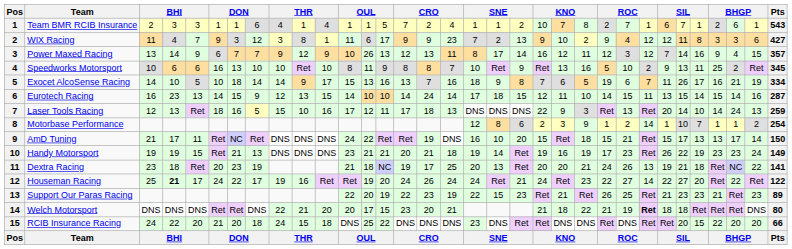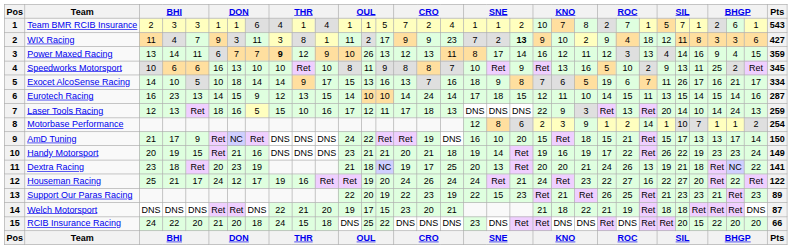 <table class="wikitable" style="font-size: 85%; text-align: center;">
 <tr valign="top">
 <th valign="middle">Pos</th>
 <th valign="middle">Team</th>
 <th colspan="3"><a href='#'>BHI</a></th>
 <th colspan="3"><a href='#'>DON</a></th>
 <th colspan="3"><a href='#'>THR</a></th>
 <th colspan="3"><a href='#'>OUL</a></th>
 <th colspan="3"><a href='#'>CRO</a></th>
 <th colspan="3"><a href='#'>SNE</a></th>
 <th colspan="3"><a href='#'>KNO</a></th>
 <th colspan="3"><a href='#'>ROC</a></th>
 <th colspan="3"><a href='#'>SIL</a></th>
 <th colspan="3"><a href='#'>BHGP</a></th>
 <th valign=middle>Pts</th>
 </tr>
 <tr>
 <th>1</th>
 <td align=left nowrap><a href='#'>Team BMR RCIB Insurance</a></td>
 <td style="background:#ffffbf;">2</td>
 <td style="background:#ffffbf;">3</td>
 <td style="background:#ffffbf;">3</td>
 <td style="background:#ffffbf;">1</td>
 <td style="background:#ffffbf;">1</td>
 <td style="background:#dfdfdf;">6</td>
 <td style="background:#dfdfdf;">4</td>
 <td style="background:#ffffbf;">1</td>
 <td style="background:#dfdfdf;">4</td>
 <td style="background:#ffffbf;">1</td>
 <td style="background:#ffffbf;">1</td>
 <td style="background:#ffffbf;">5</td>
 <td style="background:#ffffbf;">7</td>
 <td style="background:#ffffbf;">2</td>
 <td style="background:#ffffbf;">4</td>
 <td style="background:#ffffbf;">1</td>
 <td style="background:#ffffbf;">1</td>
 <td style="background:#ffffbf;">2</td>
 <td style="background:#dfffdf;">10</td>
 <td style="background:#ffdf9f;">7</td>
 <td style="background:#dfffdf;">8</td>
 <td style="background:#dfdfdf;">2</td>
 <td style="background:#dfffdf;">7</td>
 <td style="background:#ffffbf;">1</td>
-<td style="background:#ffdf9f;">6</td>
+<td style="background:#ffdf9f;">5</td>
 <td style="background:#ffffbf;">7</td>
 <td style="background:#ffffbf;">1</td>
 <td style="background:#dfdfdf;">2</td>
 <td style="background:#dfffdf;">6</td>
 <td style="background:#ffffbf;">1</td>
 <th>543</th>
 </tr>
 <tr>
 <th>2</th>
 <td align=left><a href='#'>WIX Racing</a></td>
 <td style="background:#ffdf9f;">11</td>
 <td style="background:#dfdfdf;">4</td>
 <td style="background:#dfffdf;">7</td>
 <td style="background:#ffdf9f;">9</td>
 <td style="background:#dfdfdf;">3</td>
-<td style="background:#dfffdf;">12</td>
+<td style="background:#dfffdf;">11</td>
 <td style="background:#ffffbf;">3</td>
 <td style="background:#dfdfdf;">8</td>
 <td style="background:#ffffbf;">1</td>
 <td style="background:#dfffdf;">11</td>
-<td style="background:#dfdfdf;">6</td>
+<td style="background:#dfdfdf;">2</td>
 <td style="background:#dfffdf;">17</td>
 <td style="background:#ffdf9f;">9</td>
 <td style="background:#dfffdf;">9</td>
 <td style="background:#dfffdf;">23</td>
 <td style="background:#dfdfdf;">7</td>
 <td style="background:#dfdfdf;">2</td>
-<td style="background:#dfffdf;">13</td>
+<td style="background:#dfffdf;"><strong>13</strong></td>
 <td style="background:#ffdf9f;">9</td>
 <td style="background:#dfffdf;">10</td>
 <td style="background:#ffffbf;">2</td>
 <td style="background:#dfffdf;">9</td>
 <td style="background:#ffdf9f;">4</td>
-<td style="background:#dfffdf;">12</td>
+<td style="background:#dfffdf;">18</td>
 <td style="background:#dfffdf;">12</td>
 <td style="background:#ffdf9f;">11</td>
 <td style="background:#ffdf9f;">8</td>
 <td style="background:#ffdf9f;">3</td>
 <td style="background:#ffdf9f;">3</td>
 <td style="background:#ffdf9f;">6</td>
 <th>427</th>
 </tr>
 <tr>
 <th>3</th>
 <td align=left><a href='#'>Power Maxed Racing</a></td>
 <td style="background:#dfffdf;">13</td>
 <td style="background:#dfffdf;">14</td>
-<td style="background:#dfffdf;">9</td>
+<td style="background:#dfffdf;">11</td>
 <td style="background:#dfdfdf;">6</td>
 <td style="background:#ffdf9f;">7</td>
 <td style="background:#ffdf9f;">7</td>
-<td style="background:#ffdf9f;">9</td>
+<td style="background:#ffdf9f;"><strong>9</strong></td>
 <td style="background:#dfffdf;">12</td>
 <td style="background:#ffdf9f;">9</td>
 <td style="background:#ffdf9f;">10</td>
 <td style="background:#dfffdf;">26</td>
 <td style="background:#dfffdf;">13</td>
 <td style="background:#dfffdf;">12</td>
 <td style="background:#dfffdf;">13</td>
 <td style="background:#ffdf9f;">11</td>
 <td style="background:#ffdf9f;">8</td>
 <td style="background:#dfffdf;">17</td>
 <td style="background:#dfffdf;">14</td>
 <td style="background:#dfffdf;">16</td>
 <td style="background:#dfffdf;">12</td>
 <td style="background:#dfffdf;">11</td>
 <td style="background:#dfffdf;">12</td>
 <td style="background:#dfdfdf;">3</td>
-<td style="background:#dfffdf;">12</td>
-<td style="background:#dfdfdf;">7</td>
+<td style="background:#dfffdf;">13</td>
+<td style="background:#dfdfdf;">4</td>
 <td style="background:#dfffdf;">14</td>
 <td style="background:#dfffdf;">16</td>
 <td style="background:#dfffdf;">9</td>
 <td style="background:#dfffdf;">4</td>
 <td style="background:#dfffdf;">15</td>
-<th>357</th>
+<th>359</th>
 </tr>
 <tr>
 <th>4</th>
 <td align=left><a href='#'>Speedworks Motorsport</a></td>
 <td style="background:#dfdfdf;">10</td>
 <td style="background:#ffdf9f;">6</td>
 <td style="background:#ffdf9f;">6</td>
 <td style="background:#dfffdf;">16</td>
 <td style="background:#dfffdf;">13</td>
 <td style="background:#dfffdf;">10</td>
 <td style="background:#dfffdf;">10</td>
 <td style="background:#efcfff;">Ret</td>
 <td style="background:#dfffdf;">10</td>
 <td style="background:#dfdfdf;">8</td>
 <td style="background:#dfffdf;">11</td>
 <td style="background:#dfdfdf;">9</td>
 <td style="background:#dfdfdf;">8</td>
 <td style="background:#ffdf9f;">8</td>
 <td style="background:#dfdfdf;">7</td>
 <td style="background:#dfffdf;">10</td>
 <td style="background:#efcfff;">Ret</td>
 <td style="background:#dfffdf;">9</td>
 <td style="background:#efcfff;">Ret</td>
 <td style="background:#dfffdf;">13</td>
 <td style="background:#dfffdf;">16</td>
 <td style="background:#ffdf9f;">5</td>
 <td style="background:#dfffdf;">10</td>
 <td style="background:#dfdfdf;">2</td>
 <td style="background:#dfffdf;">9</td>
 <td style="background:#dfffdf;">13</td>
 <td style="background:#dfffdf;">11</td>
 <td style="background:#dfffdf;">25</td>
 <td style="background:#dfdfdf;">2</td>
 <td style="background:#efcfff;">Ret</td>
 <th>345</th>
 </tr>
 <tr>
 <th>5</th>
 <td align=left><a href='#'>Exocet AlcoSense Racing</a></td>
 <td style="background:#dfffdf;">14</td>
 <td style="background:#dfffdf;">10</td>
 <td style="background:#dfdfdf;">5</td>
 <td style="background:#dfffdf;">10</td>
 <td style="background:#dfffdf;">18</td>
 <td style="background:#dfffdf;">14</td>
 <td style="background:#dfffdf;">14</td>
 <td style="background:#ffdf9f;">9</td>
 <td style="background:#dfffdf;">17</td>
 <td style="background:#dfffdf;">15</td>
 <td style="background:#dfffdf;">13</td>
 <td style="background:#dfffdf;">16</td>
 <td style="background:#dfffdf;">13</td>
 <td style="background:#dfdfdf;">7</td>
 <td style="background:#dfffdf;">16</td>
 <td style="background:#dfffdf;">18</td>
 <td style="background:#dfffdf;">9</td>
 <td style="background:#ffdf9f;">8</td>
 <td style="background:#dfdfdf;">7</td>
 <td style="background:#dfdfdf;">6</td>
 <td style="background:#ffdf9f;">5</td>
 <td style="background:#dfffdf;">19</td>
 <td style="background:#dfffdf;">6</td>
 <td style="background:#ffdf9f;">7</td>
 <td style="background:#dfffdf;">11</td>
 <td style="background:#dfffdf;">26</td>
 <td style="background:#dfffdf;">17</td>
 <td style="background:#dfffdf;">16</td>
 <td style="background:#dfffdf;">21</td>
-<td style="background:#dfffdf;">19</td>
+<td style="background:#dfffdf;">17</td>
 <th>334</th>
 </tr>
 <tr>
 <th>6</th>
 <td align=left><a href='#'>Eurotech Racing</a></td>
 <td style="background:#dfffdf;">16</td>
 <td style="background:#dfffdf;">23</td>
 <td style="background:#dfffdf;">13</td>
 <td style="background:#dfffdf;">14</td>
 <td style="background:#dfffdf;">15</td>
 <td style="background:#dfffdf;">9</td>
 <td style="background:#dfffdf;">12</td>
 <td style="background:#dfffdf;">13</td>
 <td style="background:#dfffdf;">15</td>
 <td style="background:#dfffdf;">14</td>
 <td style="background:#ffdf9f;">10</td>
 <td style="background:#ffdf9f;">10</td>
 <td style="background:#dfffdf;">14</td>
 <td style="background:#dfffdf;">24</td>
 <td style="background:#dfffdf;">14</td>
 <td style="background:#dfffdf;">17</td>
 <td style="background:#dfffdf;">18</td>
 <td style="background:#dfffdf;">15</td>
 <td style="background:#dfffdf;">12</td>
 <td style="background:#dfffdf;">11</td>
 <td style="background:#dfffdf;">10</td>
 <td style="background:#dfffdf;">14</td>
 <td style="background:#dfffdf;">15</td>
 <td style="background:#dfffdf;">11</td>
 <td style="background:#dfffdf;">13</td>
 <td style="background:#dfffdf;">15</td>
 <td style="background:#dfffdf;">14</td>
 <td style="background:#dfffdf;">15</td>
 <td style="background:#dfffdf;">14</td>
 <td style="background:#dfffdf;">16</td>
 <th>287</th>
 </tr>
 <tr>
 <th>7</th>
 <td align=left><a href='#'>Laser Tools Racing</a></td>
 <td style="background:#dfffdf;">12</td>
 <td style="background:#dfffdf;">13</td>
 <td style="background:#efcfff;">Ret</td>
 <td style="background:#dfffdf;">18</td>
 <td style="background:#dfffdf;">16</td>
 <td style="background:#ffffbf;">5</td>
 <td style="background:#dfffdf;">15</td>
 <td style="background:#dfffdf;">10</td>
 <td style="background:#dfffdf;">16</td>
 <td style="background:#dfffdf;">17</td>
 <td style="background:#dfffdf;">12</td>
 <td style="background:#dfffdf;">11</td>
 <td style="background:#dfffdf;">17</td>
 <td style="background:#dfffdf;">18</td>
 <td style="background:#dfffdf;">13</td>
 <td style="background:#ffffff;">DNS</td>
 <td style="background:#ffffff;">DNS</td>
 <td style="background:#ffffff;">DNS</td>
 <td style="background:#dfffdf;">22</td>
 <td style="background:#dfffdf;">9</td>
 <td style="background:#dfdfdf;">3</td>
 <td style="background:#efcfff;">Ret</td>
 <td style="background:#dfffdf;">13</td>
 <td style="background:#efcfff;">Ret</td>
 <td style="background:#dfffdf;">20</td>
 <td style="background:#dfffdf;">14</td>
 <td style="background:#dfffdf;">10</td>
 <td style="background:#dfffdf;">14</td>
 <td style="background:#dfffdf;">24</td>
 <td style="background:#dfffdf;">13</td>
 <th>259</th>
 </tr>
 <tr>
 <th>8</th>
 <td align=left><a href='#'>Motorbase Performance</a></td>
 <td></td>
 <td></td>
 <td></td>
 <td></td>
 <td></td>
 <td></td>
 <td></td>
 <td></td>
 <td></td>
 <td></td>
 <td></td>
 <td></td>
 <td></td>
 <td></td>
 <td></td>
 <td style="background:#dfffdf;">12</td>
 <td style="background:#ffdf9f;">8</td>
 <td style="background:#dfdfdf;">6</td>
 <td style="background:#ffffbf;">2</td>
 <td style="background:#ffffbf;">3</td>
 <td style="background:#dfffdf;">9</td>
 <td style="background:#ffffbf;">1</td>
 <td style="background:#ffffbf;">2</td>
 <td style="background:#dfffdf;">14</td>
 <td style="background:#ffffbf;">1</td>
 <td style="background:#dfdfdf;">10</td>
 <td style="background:#dfdfdf;">7</td>
 <td style="background:#ffffbf;">1</td>
 <td style="background:#ffffbf;">1</td>
 <td style="background:#dfdfdf;">2</td>
 <th>254</th>
 </tr>
 <tr>
 <th>9</th>
 <td align=left><a href='#'>AmD Tuning</a></td>
 <td style="background:#dfffdf;">21</td>
 <td style="background:#dfffdf;">17</td>
-<td style="background:#dfffdf;">11</td>
+<td style="background:#dfffdf;">9</td>
 <td style="background:#efcfff;">Ret</td>
 <td style="background:#cfcfff;">NC</td>
 <td style="background:#efcfff;">Ret</td>
 <td style="background:#ffffff;">DNS</td>
 <td style="background:#ffffff;">DNS</td>
 <td style="background:#ffffff;">DNS</td>
 <td style="background:#dfffdf;">24</td>
 <td style="background:#dfffdf;">22</td>
 <td style="background:#efcfff;">Ret</td>
 <td style="background:#efcfff;">Ret</td>
 <td style="background:#dfffdf;">19</td>
 <td style="background:#ffffff;">DNS</td>
 <td style="background:#dfffdf;">16</td>
 <td style="background:#dfffdf;">10</td>
 <td style="background:#dfffdf;">20</td>
 <td style="background:#dfffdf;">15</td>
 <td style="background:#efcfff;">Ret</td>
 <td style="background:#dfffdf;">18</td>
 <td style="background:#dfffdf;">15</td>
 <td style="background:#dfffdf;">21</td>
 <td style="background:#efcfff;">Ret</td>
 <td style="background:#dfffdf;">15</td>
 <td style="background:#dfffdf;">17</td>
 <td style="background:#dfffdf;">13</td>
 <td style="background:#dfffdf;">13</td>
 <td style="background:#dfffdf;">17</td>
 <td style="background:#dfffdf;">14</td>
 <th>150</th>
 </tr>
 <tr>
 <th>10</th>
 <td align=left><a href='#'>Handy Motorsport</a></td>
-<td style="background:#dfffdf;">19</td>
+<td style="background:#dfffdf;">20</td>
 <td style="background:#dfffdf;">19</td>
 <td style="background:#dfffdf;">15</td>
 <td style="background:#efcfff;">Ret</td>
 <td style="background:#dfffdf;">21</td>
-<td style="background:#dfffdf;">13</td>
+<td style="background:#dfffdf;">16</td>
 <td style="background:#ffffff;">DNS</td>
 <td style="background:#ffffff;">DNS</td>
 <td style="background:#ffffff;">DNS</td>
 <td style="background:#dfffdf;">23</td>
 <td style="background:#dfffdf;">21</td>
 <td style="background:#dfffdf;">21</td>
 <td style="background:#dfffdf;">20</td>
 <td style="background:#dfffdf;">21</td>
 <td style="background:#dfffdf;">18</td>
 <td style="background:#dfffdf;">19</td>
 <td style="background:#dfffdf;">14</td>
 <td style="background:#efcfff;">Ret</td>
 <td style="background:#dfffdf;">19</td>
 <td style="background:#dfffdf;">16</td>
 <td style="background:#dfffdf;">19</td>
 <td style="background:#dfffdf;">17</td>
-<td style="background:#dfffdf;">23</td>
+<td style="background:#dfffdf;">22</td>
 <td style="background:#efcfff;">Ret</td>
 <td style="background:#dfffdf;">26</td>
 <td style="background:#dfffdf;">22</td>
 <td style="background:#dfffdf;">19</td>
 <td style="background:#dfffdf;">23</td>
 <td style="background:#dfffdf;">23</td>
 <td style="background:#dfffdf;">24</td>
 <th>149</th>
 </tr>
 <tr>
 <th>11</th>
 <td align=left><a href='#'>Dextra Racing</a></td>
 <td style="background:#dfffdf;">23</td>
 <td style="background:#dfffdf;">18</td>
 <td style="background:#efcfff;">Ret</td>
 <td style="background:#dfffdf;">20</td>
 <td style="background:#dfffdf;">23</td>
 <td style="background:#dfffdf;">19</td>
 <td></td>
 <td></td>
 <td></td>
 <td style="background:#dfffdf;">21</td>
 <td style="background:#dfffdf;">18</td>
 <td style="background:#cfcfff;">NC</td>
 <td style="background:#dfffdf;">19</td>
 <td style="background:#dfffdf;">17</td>
 <td style="background:#dfffdf;">25</td>
 <td style="background:#dfffdf;">20</td>
 <td style="background:#dfffdf;">13</td>
 <td style="background:#efcfff;">Ret</td>
 <td style="background:#dfffdf;">20</td>
 <td style="background:#dfffdf;">20</td>
 <td style="background:#dfffdf;">21</td>
 <td style="background:#dfffdf;">24</td>
 <td style="background:#dfffdf;">26</td>
 <td style="background:#dfffdf;">13</td>
 <td style="background:#dfffdf;">19</td>
 <td style="background:#dfffdf;">21</td>
 <td style="background:#dfffdf;">18</td>
 <td style="background:#efcfff;">Ret</td>
 <td style="background:#cfcfff;">NC</td>
 <td style="background:#dfffdf;">22</td>
 <th>141</th>
 </tr>
 <tr>
 <th>12</th>
 <td align=left><a href='#'>Houseman Racing</a></td>
 <td style="background:#dfffdf;">25</td>
-<td style="background:#dfffdf;"><strong>21</strong></td>
+<td style="background:#dfffdf;">21</td>
 <td style="background:#dfffdf;">17</td>
 <td style="background:#dfffdf;">24</td>
-<td style="background:#dfffdf;">22</td>
+<td style="background:#dfffdf;">12</td>
 <td style="background:#dfffdf;">17</td>
 <td style="background:#dfffdf;">19</td>
 <td style="background:#dfffdf;">16</td>
 <td style="background:#efcfff;">Ret</td>
 <td style="background:#efcfff;">Ret</td>
 <td style="background:#dfffdf;">19</td>
 <td style="background:#dfffdf;">20</td>
 <td style="background:#dfffdf;">24</td>
 <td style="background:#dfffdf;">26</td>
 <td style="background:#dfffdf;">24</td>
 <td style="background:#dfffdf;">24</td>
 <td style="background:#efcfff;">Ret</td>
 <td style="background:#dfffdf;">21</td>
 <td style="background:#dfffdf;">24</td>
 <td style="background:#efcfff;">Ret</td>
 <td style="background:#dfffdf;">23</td>
 <td style="background:#dfffdf;">22</td>
 <td style="background:#dfffdf;">27</td>
-<td style="background:#dfffdf;">14</td>
+<td style="background:#dfffdf;">16</td>
 <td style="background:#dfffdf;">22</td>
 <td style="background:#dfffdf;">27</td>
 <td style="background:#dfffdf;">20</td>
 <td style="background:#efcfff;">Ret</td>
 <td style="background:#dfffdf;">22</td>
 <td style="background:#efcfff;">Ret</td>
 <th>122</th>
 </tr>
 <tr>
 <th>13</th>
 <td align=left><a href='#'>Support Our Paras Racing</a></td>
 <td></td>
 <td></td>
 <td></td>
 <td></td>
 <td></td>
 <td></td>
 <td></td>
 <td></td>
 <td></td>
 <td style="background:#dfffdf;">22</td>
 <td style="background:#dfffdf;">20</td>
 <td style="background:#dfffdf;">19</td>
 <td style="background:#dfffdf;">22</td>
 <td style="background:#dfffdf;">23</td>
 <td style="background:#dfffdf;">19</td>
 <td style="background:#dfffdf;">22</td>
 <td style="background:#dfffdf;">15</td>
 <td style="background:#dfffdf;">23</td>
 <td style="background:#efcfff;">Ret</td>
 <td style="background:#dfffdf;">21</td>
 <td style="background:#efcfff;">Ret</td>
 <td style="background:#dfffdf;">26</td>
 <td style="background:#dfffdf;">25</td>
 <td style="background:#efcfff;">Ret</td>
 <td style="background:#dfffdf;">21</td>
 <td style="background:#dfffdf;">23</td>
 <td style="background:#dfffdf;">23</td>
 <td style="background:#dfffdf;">21</td>
 <td style="background:#efcfff;">Ret</td>
 <td style="background:#dfffdf;">23</td>
 <th>89</th>
 </tr>
 <tr>
 <th>14</th>
 <td align=left><a href='#'>Welch Motorsport</a></td>
 <td style="background:#ffffff;">DNS</td>
 <td style="background:#ffffff;">DNS</td>
 <td style="background:#ffffff;">DNS</td>
 <td style="background:#efcfff;">Ret</td>
 <td style="background:#efcfff;">Ret</td>
 <td style="background:#ffffff;">DNS</td>
 <td style="background:#dfffdf;">22</td>
 <td style="background:#dfffdf;">21</td>
 <td style="background:#dfffdf;">20</td>
-<td style="background:#dfffdf;">20</td>
+<td style="background:#dfffdf;">19</td>
 <td style="background:#dfffdf;">17</td>
 <td style="background:#dfffdf;">15</td>
 <td style="background:#dfffdf;">23</td>
 <td style="background:#dfffdf;">20</td>
 <td style="background:#dfffdf;">21</td>
 <td></td>
 <td></td>
 <td></td>
 <td style="background:#dfffdf;">21</td>
 <td style="background:#dfffdf;">18</td>
 <td style="background:#dfffdf;">22</td>
 <td style="background:#dfffdf;">21</td>
 <td style="background:#dfffdf;">19</td>
-<td style="background:#efcfff;"><strong>Ret</strong></td>
+<td style="background:#efcfff;">Ret</td>
 <td style="background:#dfffdf;">18</td>
 <td style="background:#dfffdf;">18</td>
 <td style="background:#efcfff;">Ret</td>
 <td style="background:#efcfff;">Ret</td>
 <td style="background:#efcfff;">Ret</td>
 <td style="background:#ffffff;">DNS</td>
-<th>80</th>
+<th>87</th>
 </tr>
 <tr>
 <th>15</th>
 <td align=left><a href='#'>RCIB Insurance Racing</a></td>
 <td style="background:#dfffdf;">24</td>
 <td style="background:#dfffdf;">22</td>
 <td style="background:#dfffdf;">20</td>
 <td style="background:#dfffdf;">21</td>
 <td style="background:#dfffdf;">20</td>
 <td style="background:#dfffdf;">18</td>
 <td style="background:#dfffdf;">24</td>
 <td style="background:#dfffdf;">15</td>
 <td style="background:#dfffdf;">18</td>
 <td style="background:#ffffff;">DNS</td>
 <td style="background:#dfffdf;">25</td>
 <td style="background:#dfffdf;">22</td>
 <td style="background:#ffffff;">DNS</td>
 <td style="background:#ffffff;">DNS</td>
 <td style="background:#ffffff;">DNS</td>
 <td style="background:#dfffdf;">23</td>
 <td style="background:#ffffff;">DNS</td>
 <td style="background:#efcfff;">Ret</td>
 <td style="background:#efcfff;">Ret</td>
 <td style="background:#ffffff;">DNS</td>
 <td style="background:#ffffff;">DNS</td>
 <td style="background:#efcfff;">Ret</td>
 <td style="background:#ffffff;">DNS</td>
 <td style="background:#efcfff;">Ret</td>
 <td style="background:#efcfff;">Ret</td>
 <td style="background:#dfffdf;">20</td>
 <td style="background:#dfffdf;">15</td>
 <td style="background:#dfffdf;">22</td>
 <td style="background:#dfffdf;">20</td>
 <td style="background:#dfffdf;">20</td>
 <th>66</th>
 </tr>
 <tr valign="top">
 <th valign="middle">Pos</th>
 <th valign="middle">Team</th>
 <th colspan="3"><a href='#'>BHI</a></th>
 <th colspan="3"><a href='#'>DON</a></th>
 <th colspan="3"><a href='#'>THR</a></th>
 <th colspan="3"><a href='#'>OUL</a></th>
 <th colspan="3"><a href='#'>CRO</a></th>
 <th colspan="3"><a href='#'>SNE</a></th>
 <th colspan="3"><a href='#'>KNO</a></th>
 <th colspan="3"><a href='#'>ROC</a></th>
 <th colspan="3"><a href='#'>SIL</a></th>
 <th colspan="3"><a href='#'>BHGP</a></th>
 <th valign=middle>Pts</th>
 </tr>
 </table>
